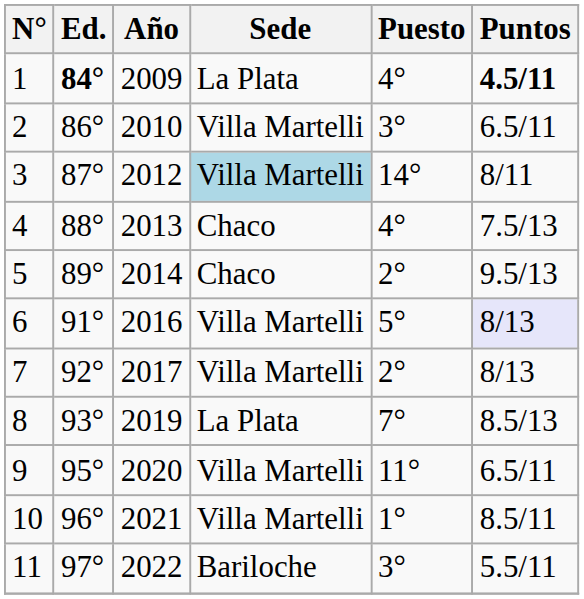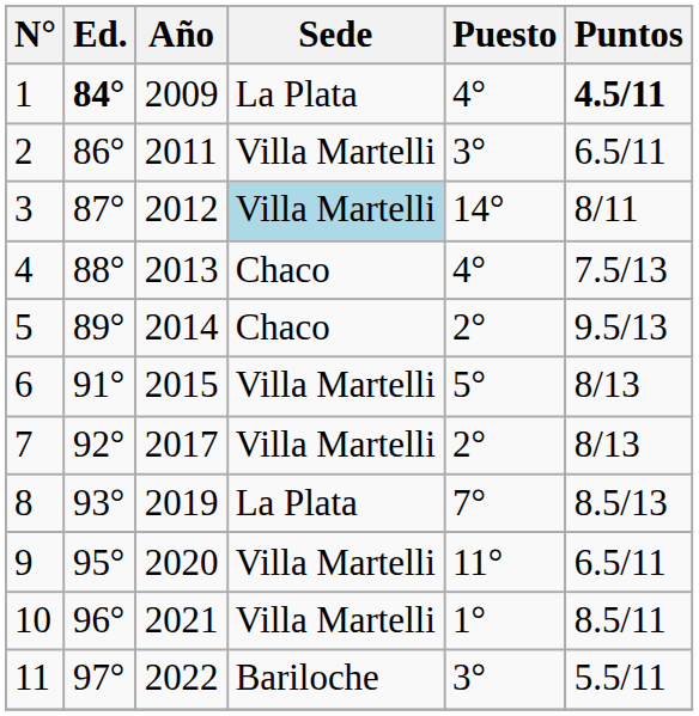 <table class="sortable wikitable">
 <tr>
 <th>N°</th>
 <th>Ed.</th>
 <th>Año</th>
 <th>Sede</th>
 <th>Puesto</th>
 <th>Puntos</th>
 </tr>
 <tr>
 <td>1</td>
 <td><strong>84°</strong></td>
 <td>2009</td>
 <td>La Plata</td>
 <td>4°</td>
 <td><strong>4.5/11</strong></td>
 </tr>
 <tr>
 <td>2</td>
 <td>86°</td>
-<td>2010</td>
+<td>2011</td>
 <td>Villa Martelli</td>
 <td>3°</td>
 <td>6.5/11</td>
 </tr>
 <tr>
 <td>3</td>
 <td>87°</td>
 <td>2012</td>
 <td style="background: lightblue;">Villa Martelli</td>
 <td>14°</td>
 <td>8/11</td>
 </tr>
 <tr>
 <td>4</td>
 <td>88°</td>
 <td>2013</td>
 <td>Chaco</td>
 <td>4°</td>
 <td>7.5/13</td>
 </tr>
 <tr>
 <td>5</td>
 <td>89°</td>
 <td>2014</td>
 <td>Chaco</td>
 <td>2°</td>
 <td>9.5/13</td>
 </tr>
 <tr>
 <td>6</td>
 <td>91°</td>
-<td>2016</td>
+<td>2015</td>
 <td>Villa Martelli</td>
 <td>5°</td>
-<td style="background: lavender;">8/13</td>
+<td>8/13</td>
 </tr>
 <tr>
 <td>7</td>
 <td>92°</td>
 <td>2017</td>
 <td>Villa Martelli</td>
 <td>2°</td>
 <td>8/13</td>
 </tr>
 <tr>
 <td>8</td>
 <td>93°</td>
 <td>2019</td>
 <td>La Plata</td>
 <td>7°</td>
 <td>8.5/13</td>
 </tr>
 <tr>
 <td>9</td>
 <td>95°</td>
 <td>2020</td>
 <td>Villa Martelli</td>
 <td>11°</td>
 <td>6.5/11</td>
 </tr>
 <tr>
 <td>10</td>
 <td>96°</td>
 <td>2021</td>
 <td>Villa Martelli</td>
 <td>1°</td>
 <td>8.5/11</td>
 </tr>
 <tr>
 <td>11</td>
 <td>97°</td>
 <td>2022</td>
 <td>Bariloche</td>
 <td>3°</td>
 <td>5.5/11</td>
 </tr>
 <tr>
 </tr>
 </table>
